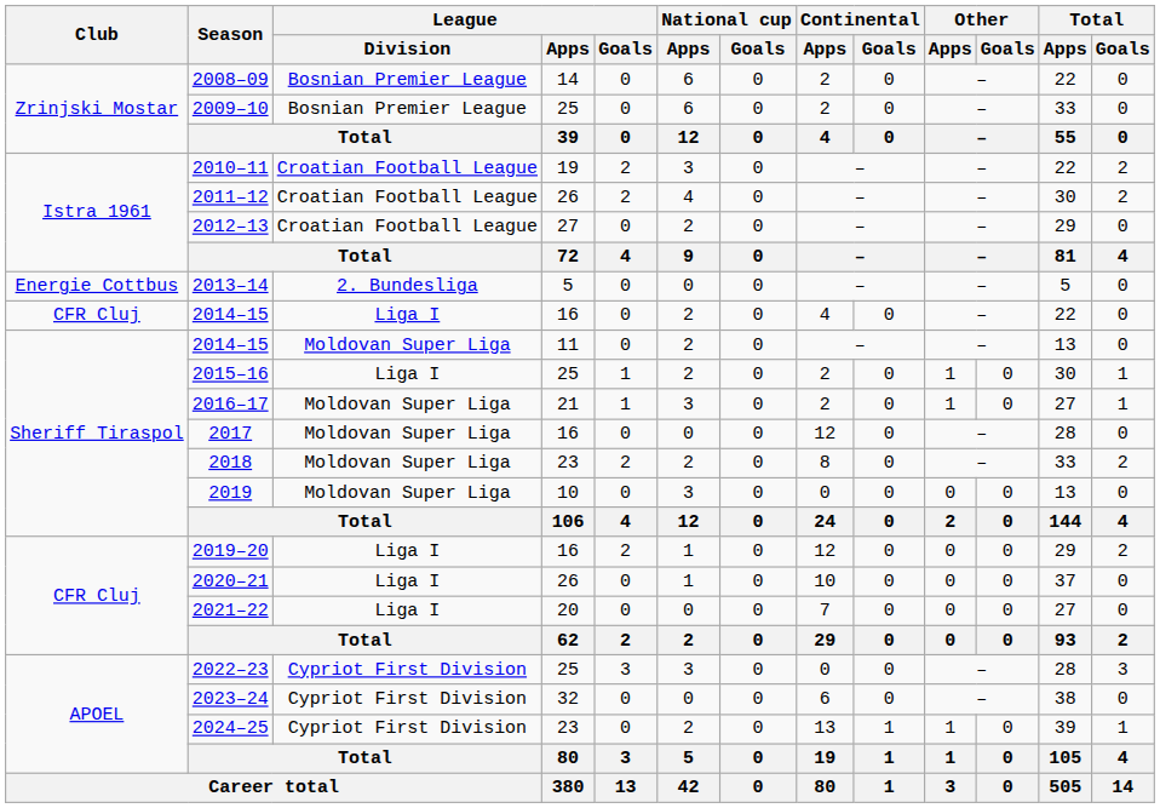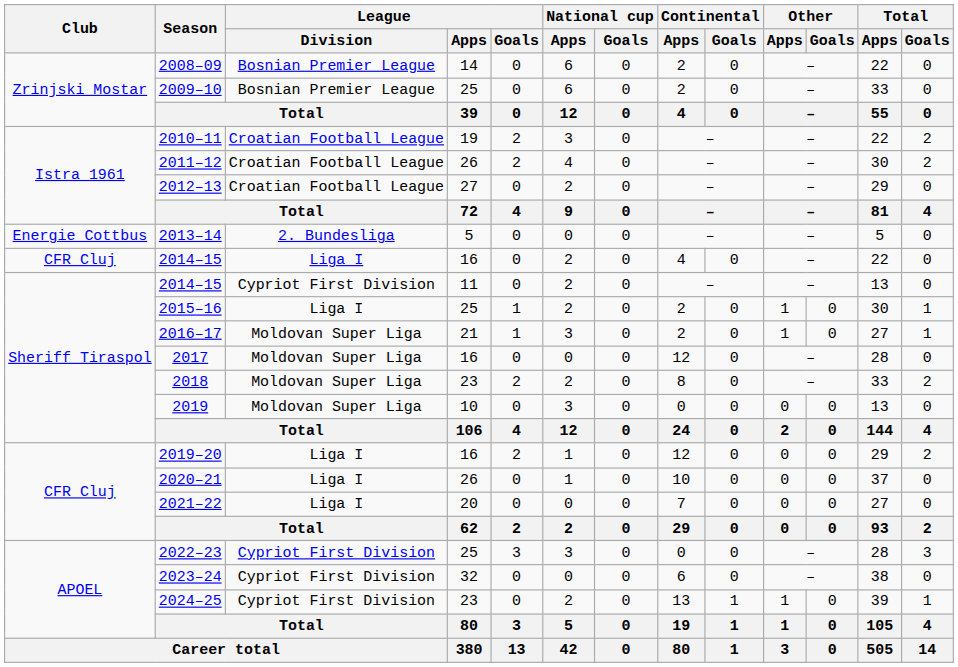 <table class="wikitable" style="text-align:center">
 <tr>
 <th rowspan=2>Club</th>
 <th rowspan=2>Season</th>
 <th colspan=3>League</th>
 <th colspan=2>National cup</th>
 <th colspan=2>Continental</th>
 <th colspan=2>Other</th>
 <th colspan=2>Total</th>
 </tr>
 <tr>
 <th>Division</th>
 <th>Apps</th>
 <th>Goals</th>
 <th>Apps</th>
 <th>Goals</th>
 <th>Apps</th>
 <th>Goals</th>
 <th>Apps</th>
 <th>Goals</th>
 <th>Apps</th>
 <th>Goals</th>
 </tr>
 <tr>
 <td rowspan=3><a href='#'>Zrinjski Mostar</a></td>
 <td><a href='#'>2008–09</a></td>
 <td><a href='#'>Bosnian Premier League</a></td>
 <td>14</td>
 <td>0</td>
 <td>6</td>
 <td>0</td>
 <td>2</td>
 <td>0</td>
 <td colspan=2>–</td>
 <td>22</td>
 <td>0</td>
 </tr>
 <tr>
 <td><a href='#'>2009–10</a></td>
 <td>Bosnian Premier League</td>
 <td>25</td>
 <td>0</td>
 <td>6</td>
 <td>0</td>
 <td>2</td>
 <td>0</td>
 <td colspan=2>–</td>
 <td>33</td>
 <td>0</td>
 </tr>
 <tr>
 <th colspan=2>Total</th>
 <th>39</th>
 <th>0</th>
 <th>12</th>
 <th>0</th>
 <th>4</th>
 <th>0</th>
 <th colspan=2>–</th>
 <th>55</th>
 <th>0</th>
 </tr>
 <tr>
 <td rowspan=4><a href='#'>Istra 1961</a></td>
 <td><a href='#'>2010–11</a></td>
 <td><a href='#'>Croatian Football League</a></td>
 <td>19</td>
 <td>2</td>
 <td>3</td>
 <td>0</td>
 <td colspan=2>–</td>
 <td colspan=2>–</td>
 <td>22</td>
 <td>2</td>
 </tr>
 <tr>
 <td><a href='#'>2011–12</a></td>
 <td>Croatian Football League</td>
 <td>26</td>
 <td>2</td>
 <td>4</td>
 <td>0</td>
 <td colspan=2>–</td>
 <td colspan=2>–</td>
 <td>30</td>
 <td>2</td>
 </tr>
 <tr>
 <td><a href='#'>2012–13</a></td>
 <td>Croatian Football League</td>
 <td>27</td>
 <td>0</td>
 <td>2</td>
 <td>0</td>
 <td colspan=2>–</td>
 <td colspan=2>–</td>
 <td>29</td>
 <td>0</td>
 </tr>
 <tr>
 <th colspan=2>Total</th>
 <th>72</th>
 <th>4</th>
 <th>9</th>
 <th>0</th>
 <th colspan=2>–</th>
 <th colspan=2>–</th>
 <th>81</th>
 <th>4</th>
 </tr>
 <tr>
 <td><a href='#'>Energie Cottbus</a></td>
 <td><a href='#'>2013–14</a></td>
 <td><a href='#'>2. Bundesliga</a></td>
 <td>5</td>
 <td>0</td>
 <td>0</td>
 <td>0</td>
 <td colspan=2>–</td>
 <td colspan=2>–</td>
 <td>5</td>
 <td>0</td>
 </tr>
 <tr>
 <td><a href='#'>CFR Cluj</a></td>
 <td><a href='#'>2014–15</a></td>
 <td><a href='#'>Liga I</a></td>
 <td>16</td>
 <td>0</td>
 <td>2</td>
 <td>0</td>
 <td>4</td>
 <td>0</td>
 <td colspan=2>–</td>
 <td>22</td>
 <td>0</td>
 </tr>
 <tr>
 <td rowspan=7><a href='#'>Sheriff Tiraspol</a></td>
 <td><a href='#'>2014–15</a></td>
-<td><a href='#'>Moldovan Super Liga</a></td>
+<td>Cypriot First Division</td>
 <td>11</td>
 <td>0</td>
 <td>2</td>
 <td>0</td>
 <td colspan=2>–</td>
 <td colspan=2>–</td>
 <td>13</td>
 <td>0</td>
 </tr>
 <tr>
 <td><a href='#'>2015–16</a></td>
 <td>Liga I</td>
 <td>25</td>
 <td>1</td>
 <td>2</td>
 <td>0</td>
 <td>2</td>
 <td>0</td>
 <td>1</td>
 <td>0</td>
 <td>30</td>
 <td>1</td>
 </tr>
 <tr>
 <td><a href='#'>2016–17</a></td>
 <td>Moldovan Super Liga</td>
 <td>21</td>
 <td>1</td>
 <td>3</td>
 <td>0</td>
 <td>2</td>
 <td>0</td>
 <td>1</td>
 <td>0</td>
 <td>27</td>
 <td>1</td>
 </tr>
 <tr>
 <td><a href='#'>2017</a></td>
 <td>Moldovan Super Liga</td>
 <td>16</td>
 <td>0</td>
 <td>0</td>
 <td>0</td>
 <td>12</td>
 <td>0</td>
 <td colspan=2>–</td>
 <td>28</td>
 <td>0</td>
 </tr>
 <tr>
 <td><a href='#'>2018</a></td>
 <td>Moldovan Super Liga</td>
 <td>23</td>
 <td>2</td>
 <td>2</td>
 <td>0</td>
 <td>8</td>
 <td>0</td>
 <td colspan=2>–</td>
 <td>33</td>
 <td>2</td>
 </tr>
 <tr>
 <td><a href='#'>2019</a></td>
 <td>Moldovan Super Liga</td>
 <td>10</td>
 <td>0</td>
 <td>3</td>
 <td>0</td>
 <td>0</td>
 <td>0</td>
 <td>0</td>
 <td>0</td>
 <td>13</td>
 <td>0</td>
 </tr>
 <tr>
 <th colspan=2>Total</th>
 <th>106</th>
 <th>4</th>
 <th>12</th>
 <th>0</th>
 <th>24</th>
 <th>0</th>
 <th>2</th>
 <th>0</th>
 <th>144</th>
 <th>4</th>
 </tr>
 <tr>
 <td rowspan=4><a href='#'>CFR Cluj</a></td>
 <td><a href='#'>2019–20</a></td>
 <td>Liga I</td>
 <td>16</td>
 <td>2</td>
 <td>1</td>
 <td>0</td>
 <td>12</td>
 <td>0</td>
 <td>0</td>
 <td>0</td>
 <td>29</td>
 <td>2</td>
 </tr>
 <tr>
 <td><a href='#'>2020–21</a></td>
 <td>Liga I</td>
 <td>26</td>
 <td>0</td>
 <td>1</td>
 <td>0</td>
 <td>10</td>
 <td>0</td>
 <td>0</td>
 <td>0</td>
 <td>37</td>
 <td>0</td>
 </tr>
 <tr>
 <td><a href='#'>2021–22</a></td>
 <td>Liga I</td>
 <td>20</td>
 <td>0</td>
 <td>0</td>
 <td>0</td>
 <td>7</td>
 <td>0</td>
 <td>0</td>
 <td>0</td>
 <td>27</td>
 <td>0</td>
 </tr>
 <tr>
 <th colspan=2>Total</th>
 <th>62</th>
 <th>2</th>
 <th>2</th>
 <th>0</th>
 <th>29</th>
 <th>0</th>
 <th>0</th>
 <th>0</th>
 <th>93</th>
 <th>2</th>
 </tr>
 <tr>
 <td rowspan=4><a href='#'>APOEL</a></td>
 <td><a href='#'>2022–23</a></td>
 <td><a href='#'>Cypriot First Division</a></td>
 <td>25</td>
 <td>3</td>
 <td>3</td>
 <td>0</td>
 <td>0</td>
 <td>0</td>
 <td colspan=2>–</td>
 <td>28</td>
 <td>3</td>
 </tr>
 <tr>
 <td><a href='#'>2023–24</a></td>
 <td>Cypriot First Division</td>
 <td>32</td>
 <td>0</td>
 <td>0</td>
 <td>0</td>
 <td>6</td>
 <td>0</td>
 <td colspan=2>–</td>
 <td>38</td>
 <td>0</td>
 </tr>
 <tr>
 <td><a href='#'>2024–25</a></td>
 <td>Cypriot First Division</td>
 <td>23</td>
 <td>0</td>
 <td>2</td>
 <td>0</td>
 <td>13</td>
 <td>1</td>
 <td>1</td>
 <td>0</td>
 <td>39</td>
 <td>1</td>
 </tr>
 <tr>
 <th colspan=2>Total</th>
 <th>80</th>
 <th>3</th>
 <th>5</th>
 <th>0</th>
 <th>19</th>
 <th>1</th>
 <th>1</th>
 <th>0</th>
 <th>105</th>
 <th>4</th>
 </tr>
 <tr>
 <th colspan=3>Career total</th>
 <th>380</th>
 <th>13</th>
 <th>42</th>
 <th>0</th>
 <th>80</th>
 <th>1</th>
 <th>3</th>
 <th>0</th>
 <th>505</th>
 <th>14</th>
 </tr>
 </table>
